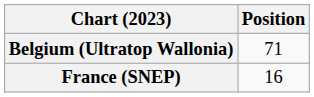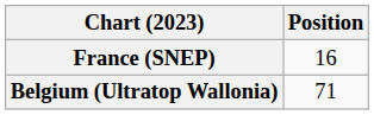 <table class="wikitable plainrowheaders" style="text-align:center;">
 <tr>
 <th scope="col">Chart (2023)</th>
 <th scope="col">Position</th>
 </tr>
 <tr>
+<th scope="row">France (SNEP)</th>
+<td>16</td>
+</tr>
+<tr>
 <th scope="row">Belgium (Ultratop Wallonia)</th>
 <td>71</td>
 </tr>
-<tr>
-<th scope="row">France (SNEP)</th>
-<td>16</td>
-</tr>
 </table>
